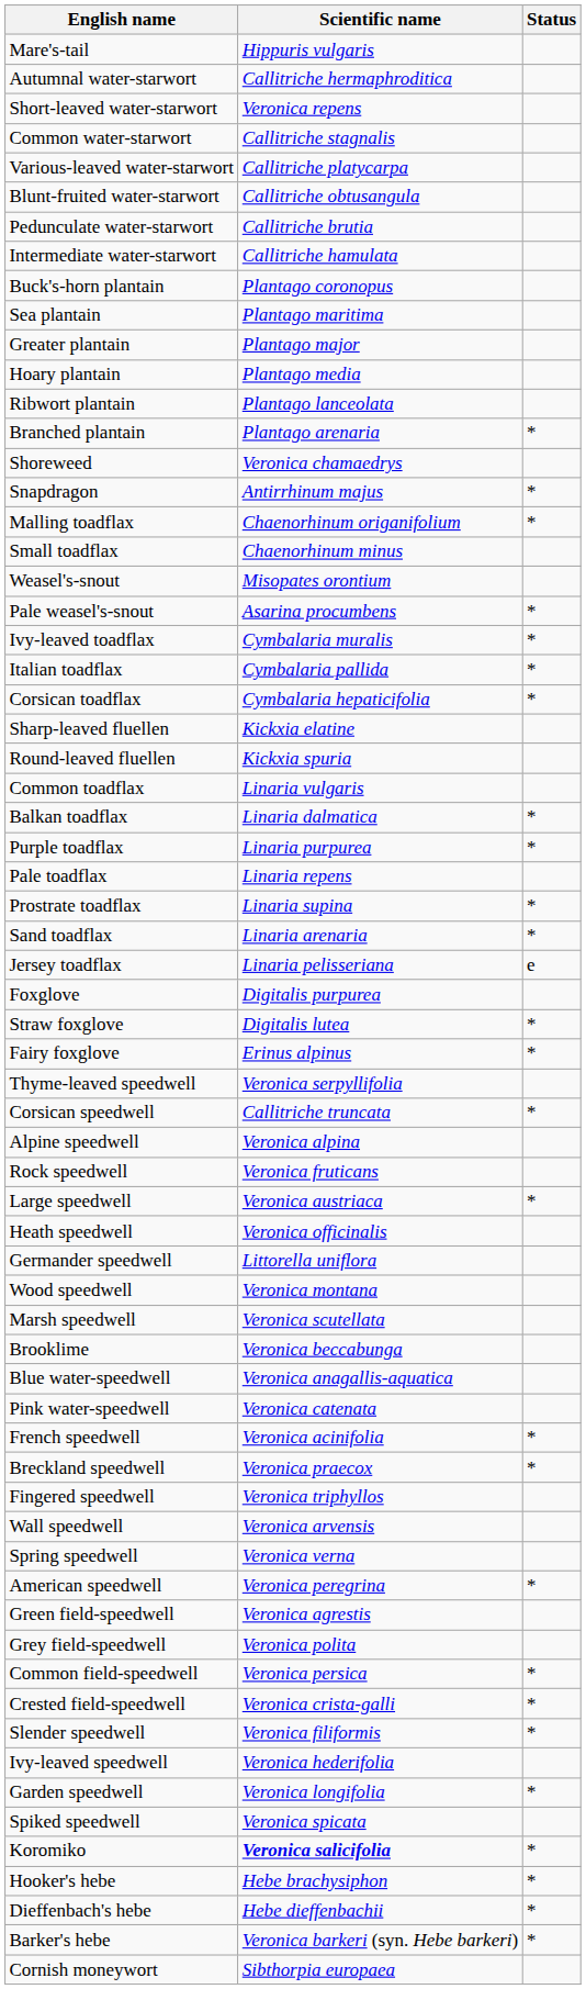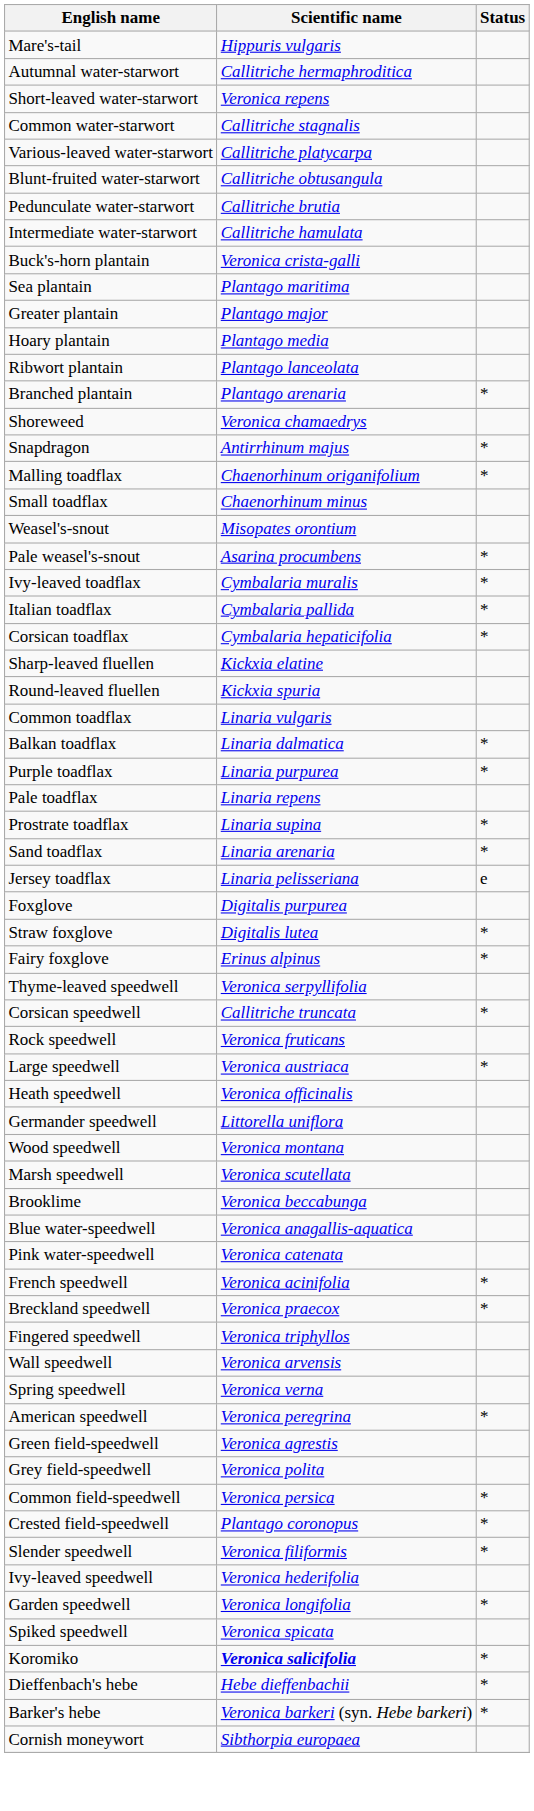 <table class="wikitable" |>
 <tr>
 <th>English name</th>
 <th>Scientific name</th>
 <th>Status</th>
 </tr>
 <tr>
 <td>Mare's-tail</td>
 <td><em><a href='#'>Hippuris vulgaris</a></em></td>
 <td></td>
 </tr>
 <tr>
 <td>Autumnal water-starwort</td>
 <td><em><a href='#'>Callitriche hermaphroditica</a></em></td>
 <td></td>
 </tr>
 <tr>
 <td>Short-leaved water-starwort</td>
 <td><em><a href='#'>Veronica repens</a></em></td>
 <td></td>
 </tr>
 <tr>
 <td>Common water-starwort</td>
 <td><em><a href='#'>Callitriche stagnalis</a></em></td>
 <td></td>
 </tr>
 <tr>
 <td>Various-leaved water-starwort</td>
 <td><em><a href='#'>Callitriche platycarpa</a></em></td>
 <td></td>
 </tr>
 <tr>
 <td>Blunt-fruited water-starwort</td>
 <td><em><a href='#'>Callitriche obtusangula</a></em></td>
 <td></td>
 </tr>
 <tr>
 <td>Pedunculate water-starwort</td>
 <td><em><a href='#'>Callitriche brutia</a></em></td>
 <td></td>
 </tr>
 <tr>
 <td>Intermediate water-starwort</td>
 <td><em><a href='#'>Callitriche hamulata</a></em></td>
 <td></td>
 </tr>
 <tr>
 <td>Buck's-horn plantain</td>
-<td><em><a href='#'>Plantago coronopus</a></em></td>
+<td><em><a href='#'>Veronica crista-galli</a></em></td>
 <td></td>
 </tr>
 <tr>
 <td>Sea plantain</td>
 <td><em><a href='#'>Plantago maritima</a></em></td>
 <td></td>
 </tr>
 <tr>
 <td>Greater plantain</td>
 <td><em><a href='#'>Plantago major</a></em></td>
 <td></td>
 </tr>
 <tr>
 <td>Hoary plantain</td>
 <td><em><a href='#'>Plantago media</a></em></td>
 <td></td>
 </tr>
 <tr>
 <td>Ribwort plantain</td>
 <td><em><a href='#'>Plantago lanceolata</a></em></td>
 <td></td>
 </tr>
 <tr>
 <td>Branched plantain</td>
 <td><em><a href='#'>Plantago arenaria</a></em></td>
 <td>*</td>
 </tr>
 <tr>
 <td>Shoreweed</td>
 <td><em><a href='#'>Veronica chamaedrys</a></em></td>
 <td></td>
 </tr>
 <tr>
 <td>Snapdragon</td>
 <td><em><a href='#'>Antirrhinum majus</a></em></td>
 <td>*</td>
 </tr>
 <tr>
 <td>Malling toadflax</td>
 <td><em><a href='#'>Chaenorhinum origanifolium</a></em></td>
 <td>*</td>
 </tr>
 <tr>
 <td>Small toadflax</td>
 <td><em><a href='#'>Chaenorhinum minus</a></em></td>
 <td></td>
 </tr>
 <tr>
 <td>Weasel's-snout</td>
 <td><em><a href='#'>Misopates orontium</a></em></td>
 <td></td>
 </tr>
 <tr>
 <td>Pale weasel's-snout</td>
 <td><em><a href='#'>Asarina procumbens</a></em></td>
 <td>*</td>
 </tr>
 <tr>
 <td>Ivy-leaved toadflax</td>
 <td><em><a href='#'>Cymbalaria muralis</a></em></td>
 <td>*</td>
 </tr>
 <tr>
 <td>Italian toadflax</td>
 <td><em><a href='#'>Cymbalaria pallida</a></em></td>
 <td>*</td>
 </tr>
 <tr>
 <td>Corsican toadflax</td>
 <td><em><a href='#'>Cymbalaria hepaticifolia</a></em></td>
 <td>*</td>
 </tr>
 <tr>
 <td>Sharp-leaved fluellen</td>
 <td><em><a href='#'>Kickxia elatine</a></em></td>
 <td></td>
 </tr>
 <tr>
 <td>Round-leaved fluellen</td>
 <td><em><a href='#'>Kickxia spuria</a></em></td>
 <td></td>
 </tr>
 <tr>
 <td>Common toadflax</td>
 <td><em><a href='#'>Linaria vulgaris</a></em></td>
 <td></td>
 </tr>
 <tr>
 <td>Balkan toadflax</td>
 <td><em><a href='#'>Linaria dalmatica</a></em></td>
 <td>*</td>
 </tr>
 <tr>
 <td>Purple toadflax</td>
 <td><em><a href='#'>Linaria purpurea</a></em></td>
 <td>*</td>
 </tr>
 <tr>
 <td>Pale toadflax</td>
 <td><em><a href='#'>Linaria repens</a></em></td>
 <td></td>
 </tr>
 <tr>
 <td>Prostrate toadflax</td>
 <td><em><a href='#'>Linaria supina</a></em></td>
 <td>*</td>
 </tr>
 <tr>
 <td>Sand toadflax</td>
 <td><em><a href='#'>Linaria arenaria</a></em></td>
 <td>*</td>
 </tr>
 <tr>
 <td>Jersey toadflax</td>
 <td><em><a href='#'>Linaria pelisseriana</a></em></td>
 <td>e</td>
 </tr>
 <tr>
 <td>Foxglove</td>
 <td><em><a href='#'>Digitalis purpurea</a></em></td>
 <td></td>
 </tr>
 <tr>
 <td>Straw foxglove</td>
 <td><em><a href='#'>Digitalis lutea</a></em></td>
 <td>*</td>
 </tr>
 <tr>
 <td>Fairy foxglove</td>
 <td><em><a href='#'>Erinus alpinus</a></em></td>
 <td>*</td>
 </tr>
 <tr>
 <td>Thyme-leaved speedwell</td>
 <td><em><a href='#'>Veronica serpyllifolia</a></em></td>
 <td></td>
 </tr>
 <tr>
 <td>Corsican speedwell</td>
 <td><em><a href='#'>Callitriche truncata</a></em></td>
 <td>*</td>
 </tr>
 <tr>
-<td>Alpine speedwell</td>
-<td><em><a href='#'>Veronica alpina</a></em></td>
-<td></td>
-</tr>
-<tr>
 <td>Rock speedwell</td>
 <td><em><a href='#'>Veronica fruticans</a></em></td>
 <td></td>
 </tr>
 <tr>
 <td>Large speedwell</td>
 <td><em><a href='#'>Veronica austriaca</a></em></td>
 <td>*</td>
 </tr>
 <tr>
 <td>Heath speedwell</td>
 <td><em><a href='#'>Veronica officinalis</a></em></td>
 <td></td>
 </tr>
 <tr>
 <td>Germander speedwell</td>
 <td><em><a href='#'>Littorella uniflora</a></em></td>
 <td></td>
 </tr>
 <tr>
 <td>Wood speedwell</td>
 <td><em><a href='#'>Veronica montana</a></em></td>
 <td></td>
 </tr>
 <tr>
 <td>Marsh speedwell</td>
 <td><em><a href='#'>Veronica scutellata</a></em></td>
 <td></td>
 </tr>
 <tr>
 <td>Brooklime</td>
 <td><em><a href='#'>Veronica beccabunga</a></em></td>
 <td></td>
 </tr>
 <tr>
 <td>Blue water-speedwell</td>
 <td><em><a href='#'>Veronica anagallis-aquatica</a></em></td>
 <td></td>
 </tr>
 <tr>
 <td>Pink water-speedwell</td>
 <td><em><a href='#'>Veronica catenata</a></em></td>
 <td></td>
 </tr>
 <tr>
 <td>French speedwell</td>
 <td><em><a href='#'>Veronica acinifolia</a></em></td>
 <td>*</td>
 </tr>
 <tr>
 <td>Breckland speedwell</td>
 <td><em><a href='#'>Veronica praecox</a></em></td>
 <td>*</td>
 </tr>
 <tr>
 <td>Fingered speedwell</td>
 <td><em><a href='#'>Veronica triphyllos</a></em></td>
 <td></td>
 </tr>
 <tr>
 <td>Wall speedwell</td>
 <td><em><a href='#'>Veronica arvensis</a></em></td>
 <td></td>
 </tr>
 <tr>
 <td>Spring speedwell</td>
 <td><em><a href='#'>Veronica verna</a></em></td>
 <td></td>
 </tr>
 <tr>
 <td>American speedwell</td>
 <td><em><a href='#'>Veronica peregrina</a></em></td>
 <td>*</td>
 </tr>
 <tr>
 <td>Green field-speedwell</td>
 <td><em><a href='#'>Veronica agrestis</a></em></td>
 <td></td>
 </tr>
 <tr>
 <td>Grey field-speedwell</td>
 <td><em><a href='#'>Veronica polita</a></em></td>
 <td></td>
 </tr>
 <tr>
 <td>Common field-speedwell</td>
 <td><em><a href='#'>Veronica persica</a></em></td>
 <td>*</td>
 </tr>
 <tr>
 <td>Crested field-speedwell</td>
-<td><em><a href='#'>Veronica crista-galli</a></em></td>
+<td><em><a href='#'>Plantago coronopus</a></em></td>
 <td>*</td>
 </tr>
 <tr>
 <td>Slender speedwell</td>
 <td><em><a href='#'>Veronica filiformis</a></em></td>
 <td>*</td>
 </tr>
 <tr>
 <td>Ivy-leaved speedwell</td>
 <td><em><a href='#'>Veronica hederifolia</a></em></td>
 <td></td>
 </tr>
 <tr>
 <td>Garden speedwell</td>
 <td><em><a href='#'>Veronica longifolia</a></em></td>
 <td>*</td>
 </tr>
 <tr>
 <td>Spiked speedwell</td>
 <td><em><a href='#'>Veronica spicata</a></em></td>
 <td></td>
 </tr>
 <tr>
 <td>Koromiko</td>
 <td><strong><em><a href='#'>Veronica salicifolia</a></em></strong></td>
 <td>*</td>
 </tr>
 <tr>
-<td>Hooker's hebe</td>
-<td><em><a href='#'>Hebe brachysiphon</a></em></td>
-<td>*</td>
-</tr>
-<tr>
 <td>Dieffenbach's hebe</td>
 <td><em><a href='#'>Hebe dieffenbachii</a></em></td>
 <td>*</td>
 </tr>
 <tr>
 <td>Barker's hebe</td>
 <td><em><a href='#'>Veronica barkeri</a></em> (syn. <em>Hebe barkeri</em>)</td>
 <td>*</td>
 </tr>
 <tr>
 <td>Cornish moneywort</td>
 <td><em><a href='#'>Sibthorpia europaea</a></em></td>
 <td></td>
 </tr>
 <tr>
 </tr>
 </table>
